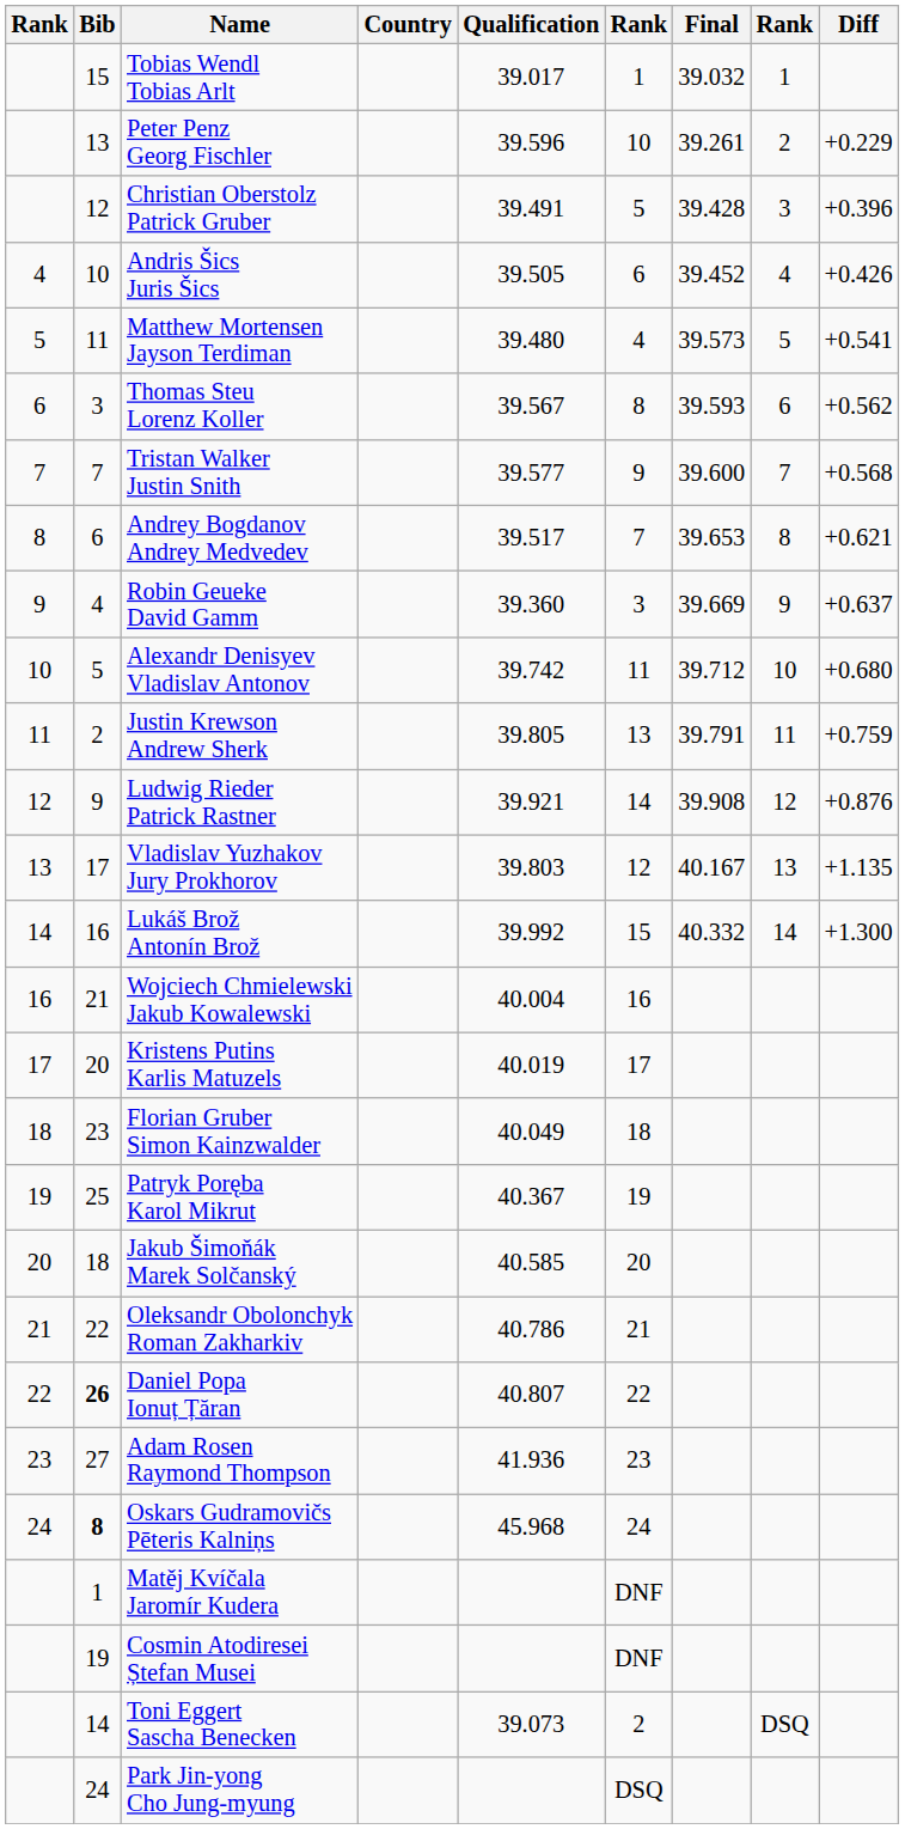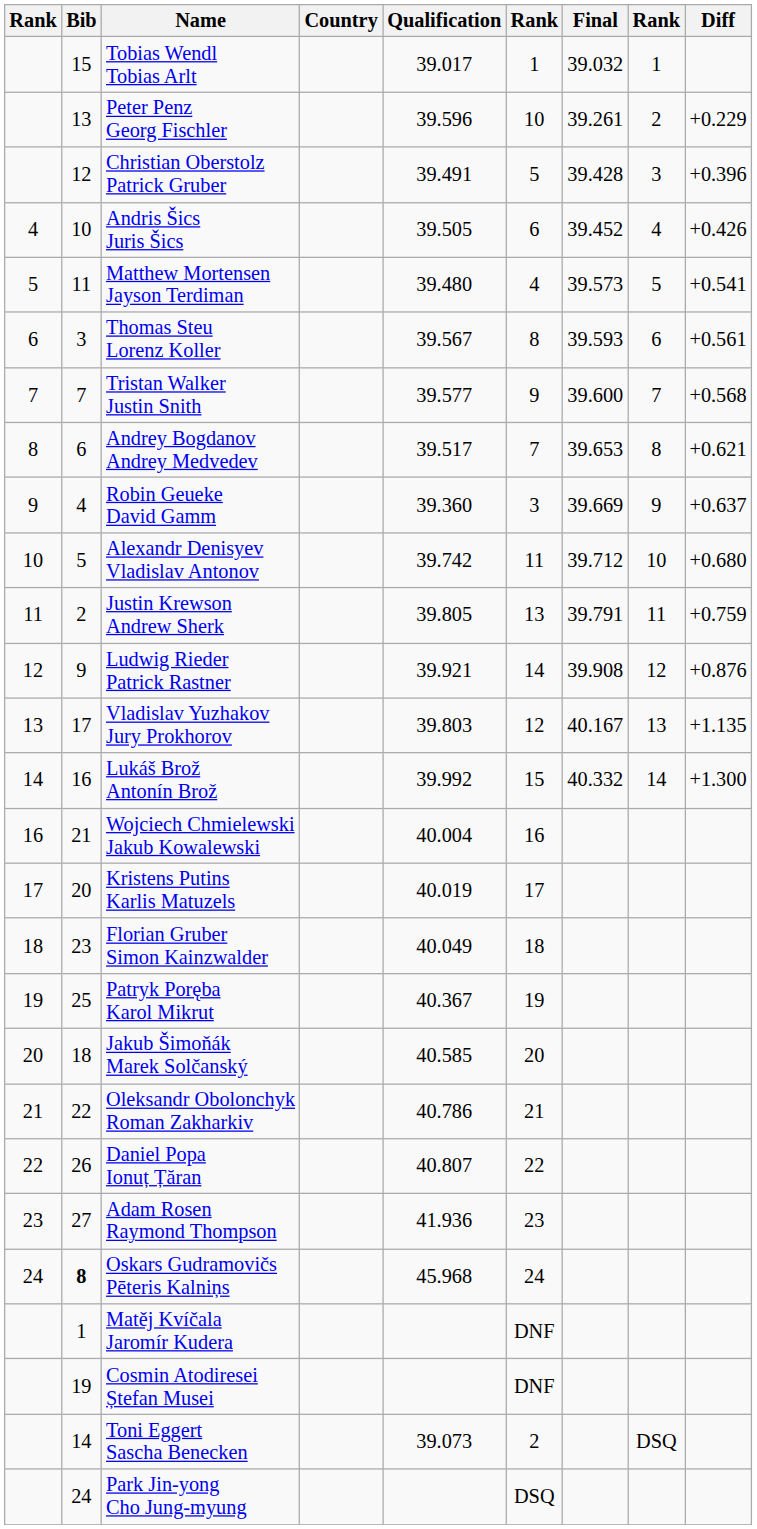 <table class="wikitable sortable" style="text-align:center">
 <tr>
 <th>Rank</th>
 <th>Bib</th>
 <th>Name</th>
 <th>Country</th>
 <th>Qualification</th>
 <th>Rank</th>
 <th>Final</th>
 <th>Rank</th>
 <th>Diff</th>
 </tr>
 <tr>
 <td></td>
 <td>15</td>
 <td align=left><a href='#'>Tobias Wendl</a><br><a href='#'>Tobias Arlt</a></td>
 <td align=left></td>
 <td>39.017</td>
 <td>1</td>
 <td>39.032</td>
 <td>1</td>
 <td></td>
 </tr>
 <tr>
 <td></td>
 <td>13</td>
 <td align=left><a href='#'>Peter Penz</a><br><a href='#'>Georg Fischler</a></td>
 <td align=left></td>
 <td>39.596</td>
 <td>10</td>
 <td>39.261</td>
 <td>2</td>
 <td>+0.229</td>
 </tr>
 <tr>
 <td></td>
 <td>12</td>
 <td align=left><a href='#'>Christian Oberstolz</a><br><a href='#'>Patrick Gruber</a></td>
 <td align=left></td>
 <td>39.491</td>
 <td>5</td>
 <td>39.428</td>
 <td>3</td>
 <td>+0.396</td>
 </tr>
 <tr>
 <td>4</td>
 <td>10</td>
 <td align=left><a href='#'>Andris Šics</a><br><a href='#'>Juris Šics</a></td>
 <td align=left></td>
 <td>39.505</td>
 <td>6</td>
 <td>39.452</td>
 <td>4</td>
 <td>+0.426</td>
 </tr>
 <tr>
 <td>5</td>
 <td>11</td>
 <td align=left><a href='#'>Matthew Mortensen</a><br><a href='#'>Jayson Terdiman</a></td>
 <td align=left></td>
 <td>39.480</td>
 <td>4</td>
 <td>39.573</td>
 <td>5</td>
 <td>+0.541</td>
 </tr>
 <tr>
 <td>6</td>
 <td>3</td>
 <td align=left><a href='#'>Thomas Steu</a><br><a href='#'>Lorenz Koller</a></td>
 <td align=left></td>
 <td>39.567</td>
 <td>8</td>
 <td>39.593</td>
 <td>6</td>
-<td>+0.562</td>
+<td>+0.561</td>
 </tr>
 <tr>
 <td>7</td>
 <td>7</td>
 <td align=left><a href='#'>Tristan Walker</a><br><a href='#'>Justin Snith</a></td>
 <td align=left></td>
 <td>39.577</td>
 <td>9</td>
 <td>39.600</td>
 <td>7</td>
 <td>+0.568</td>
 </tr>
 <tr>
 <td>8</td>
 <td>6</td>
 <td align=left><a href='#'>Andrey Bogdanov</a><br><a href='#'>Andrey Medvedev</a></td>
 <td align=left></td>
 <td>39.517</td>
 <td>7</td>
 <td>39.653</td>
 <td>8</td>
 <td>+0.621</td>
 </tr>
 <tr>
 <td>9</td>
 <td>4</td>
 <td align=left><a href='#'>Robin Geueke</a><br><a href='#'>David Gamm</a></td>
 <td align=left></td>
 <td>39.360</td>
 <td>3</td>
 <td>39.669</td>
 <td>9</td>
 <td>+0.637</td>
 </tr>
 <tr>
 <td>10</td>
 <td>5</td>
 <td align=left><a href='#'>Alexandr Denisyev</a><br><a href='#'>Vladislav Antonov</a></td>
 <td align=left></td>
 <td>39.742</td>
 <td>11</td>
 <td>39.712</td>
 <td>10</td>
 <td>+0.680</td>
 </tr>
 <tr>
 <td>11</td>
 <td>2</td>
 <td align=left><a href='#'>Justin Krewson</a><br><a href='#'>Andrew Sherk</a></td>
 <td align=left></td>
 <td>39.805</td>
 <td>13</td>
 <td>39.791</td>
 <td>11</td>
 <td>+0.759</td>
 </tr>
 <tr>
 <td>12</td>
 <td>9</td>
 <td align=left><a href='#'>Ludwig Rieder</a><br><a href='#'>Patrick Rastner</a></td>
 <td align=left></td>
 <td>39.921</td>
 <td>14</td>
 <td>39.908</td>
 <td>12</td>
 <td>+0.876</td>
 </tr>
 <tr>
 <td>13</td>
 <td>17</td>
 <td align=left><a href='#'>Vladislav Yuzhakov</a><br><a href='#'>Jury Prokhorov</a></td>
 <td align=left></td>
 <td>39.803</td>
 <td>12</td>
 <td>40.167</td>
 <td>13</td>
 <td>+1.135</td>
 </tr>
 <tr>
 <td>14</td>
 <td>16</td>
 <td align=left><a href='#'>Lukáš Brož</a><br><a href='#'>Antonín Brož</a></td>
 <td align=left></td>
 <td>39.992</td>
 <td>15</td>
 <td>40.332</td>
 <td>14</td>
 <td>+1.300</td>
 </tr>
 <tr>
 <td>16</td>
 <td>21</td>
 <td align=left><a href='#'>Wojciech Chmielewski</a><br><a href='#'>Jakub Kowalewski</a></td>
 <td align=left></td>
 <td>40.004</td>
 <td>16</td>
 <td></td>
 <td></td>
 <td></td>
 </tr>
 <tr>
 <td>17</td>
 <td>20</td>
 <td align=left><a href='#'>Kristens Putins</a><br><a href='#'>Karlis Matuzels</a></td>
 <td align=left></td>
 <td>40.019</td>
 <td>17</td>
 <td></td>
 <td></td>
 <td></td>
 </tr>
 <tr>
 <td>18</td>
 <td>23</td>
 <td align=left><a href='#'>Florian Gruber</a><br><a href='#'>Simon Kainzwalder</a></td>
 <td align=left></td>
 <td>40.049</td>
 <td>18</td>
 <td></td>
 <td></td>
 <td></td>
 </tr>
 <tr>
 <td>19</td>
 <td>25</td>
 <td align=left><a href='#'>Patryk Poręba</a><br><a href='#'>Karol Mikrut</a></td>
 <td align=left></td>
 <td>40.367</td>
 <td>19</td>
 <td></td>
 <td></td>
 <td></td>
 </tr>
 <tr>
 <td>20</td>
 <td>18</td>
 <td align=left><a href='#'>Jakub Šimoňák</a><br><a href='#'>Marek Solčanský</a></td>
 <td align=left></td>
 <td>40.585</td>
 <td>20</td>
 <td></td>
 <td></td>
 <td></td>
 </tr>
 <tr>
 <td>21</td>
 <td>22</td>
 <td align=left><a href='#'>Oleksandr Obolonchyk</a><br><a href='#'>Roman Zakharkiv</a></td>
 <td align=left></td>
 <td>40.786</td>
 <td>21</td>
 <td></td>
 <td></td>
 <td></td>
 </tr>
 <tr>
 <td>22</td>
-<td><strong>26</strong></td>
+<td>26</td>
 <td align=left><a href='#'>Daniel Popa</a><br><a href='#'>Ionuț Țăran</a></td>
 <td align=left></td>
 <td>40.807</td>
 <td>22</td>
 <td></td>
 <td></td>
 <td></td>
 </tr>
 <tr>
 <td>23</td>
 <td>27</td>
 <td align=left><a href='#'>Adam Rosen</a><br><a href='#'>Raymond Thompson</a></td>
 <td align=left></td>
 <td>41.936</td>
 <td>23</td>
 <td></td>
 <td></td>
 <td></td>
 </tr>
 <tr>
 <td>24</td>
 <td><strong>8</strong></td>
 <td align=left><a href='#'>Oskars Gudramovičs</a><br><a href='#'>Pēteris Kalniņs</a></td>
 <td align=left></td>
 <td>45.968</td>
 <td>24</td>
 <td></td>
 <td></td>
 <td></td>
 </tr>
 <tr>
 <td></td>
 <td>1</td>
 <td align=left><a href='#'>Matěj Kvíčala</a><br><a href='#'>Jaromír Kudera</a></td>
 <td align=left></td>
 <td></td>
 <td>DNF</td>
 <td></td>
 <td></td>
 <td></td>
 </tr>
 <tr>
 <td></td>
 <td>19</td>
 <td align=left><a href='#'>Cosmin Atodiresei</a><br><a href='#'>Ștefan Musei</a></td>
 <td align=left></td>
 <td></td>
 <td>DNF</td>
 <td></td>
 <td></td>
 <td></td>
 </tr>
 <tr>
 <td></td>
 <td>14</td>
 <td align=left><a href='#'>Toni Eggert</a><br><a href='#'>Sascha Benecken</a></td>
 <td align=left></td>
 <td>39.073</td>
 <td>2</td>
 <td></td>
 <td>DSQ</td>
 <td></td>
 </tr>
 <tr>
 <td></td>
 <td>24</td>
 <td align=left><a href='#'>Park Jin-yong</a><br><a href='#'>Cho Jung-myung</a></td>
 <td align=left></td>
 <td></td>
 <td>DSQ</td>
 <td></td>
 <td></td>
 <td></td>
 </tr>
 </table>
